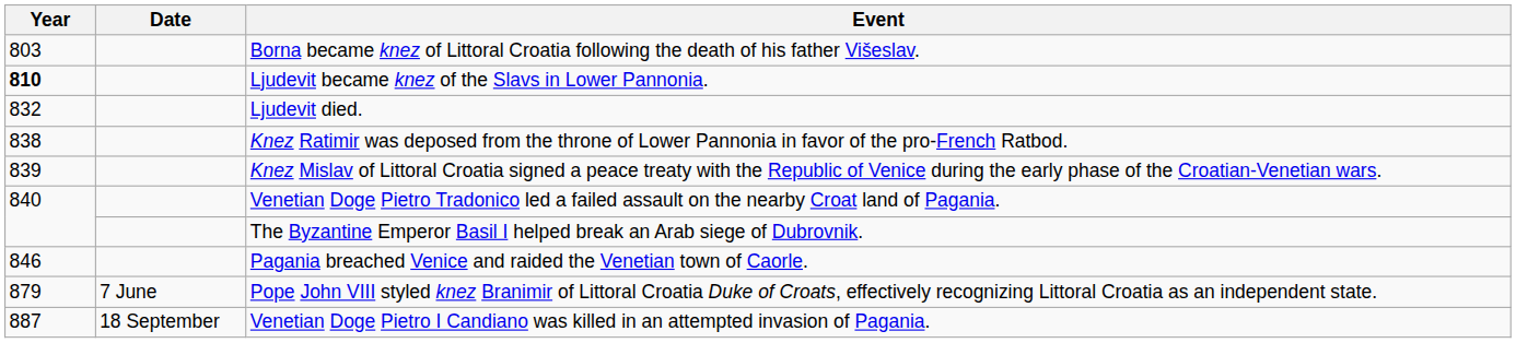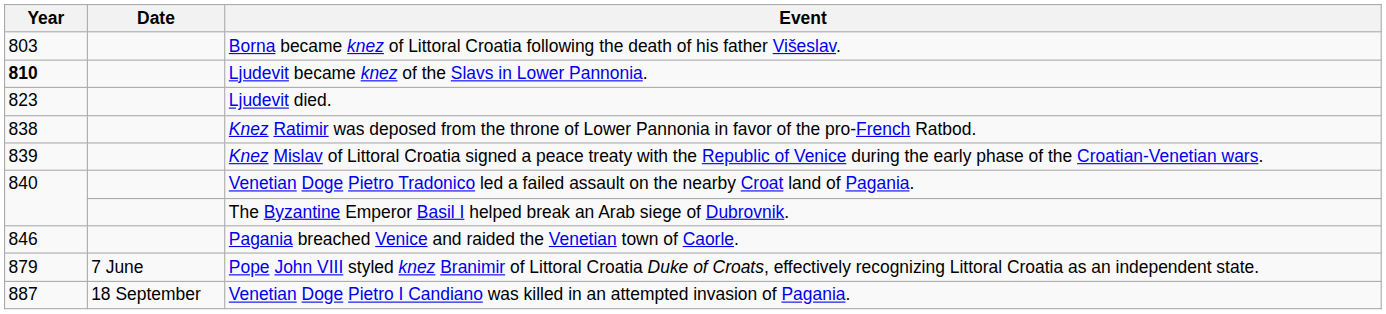 <table class="wikitable" width="100%">
 <tr>
 <th style="width:6%">Year</th>
 <th style="width:10%">Date</th>
 <th>Event</th>
 </tr>
 <tr>
 <td>803</td>
 <td></td>
 <td><a href='#'>Borna</a> became <em><a href='#'>knez</a></em> of Littoral Croatia following the death of his father <a href='#'>Višeslav</a>.</td>
 </tr>
 <tr>
 <td><strong>810</strong></td>
 <td></td>
 <td><a href='#'>Ljudevit</a> became <em><a href='#'>knez</a></em> of the <a href='#'>Slavs in Lower Pannonia</a>.</td>
 </tr>
 <tr>
-<td>832</td>
+<td>823</td>
 <td></td>
 <td><a href='#'>Ljudevit</a> died.</td>
 </tr>
 <tr>
 <td>838</td>
 <td></td>
 <td><em><a href='#'>Knez</a></em> <a href='#'>Ratimir</a> was deposed from the throne of Lower Pannonia in favor of the pro-<a href='#'>French</a> Ratbod.</td>
 </tr>
 <tr>
 <td>839</td>
 <td></td>
 <td><em><a href='#'>Knez</a></em> <a href='#'>Mislav</a> of Littoral Croatia signed a peace treaty with the <a href='#'>Republic of Venice</a> during the early phase of the <a href='#'>Croatian-Venetian wars</a>.</td>
 </tr>
 <tr>
 <td rowspan="2" valign="top">840</td>
 <td></td>
 <td><a href='#'>Venetian</a> <a href='#'>Doge</a> <a href='#'>Pietro Tradonico</a> led a failed assault on the nearby <a href='#'>Croat</a> land of <a href='#'>Pagania</a>.</td>
 </tr>
 <tr>
 <td></td>
 <td>The <a href='#'>Byzantine</a> Emperor <a href='#'>Basil I</a> helped break an Arab siege of <a href='#'>Dubrovnik</a>.</td>
 </tr>
 <tr>
 <td>846</td>
 <td></td>
 <td><a href='#'>Pagania</a> breached <a href='#'>Venice</a> and raided the <a href='#'>Venetian</a> town of <a href='#'>Caorle</a>.</td>
 </tr>
 <tr>
 <td>879</td>
 <td>7 June</td>
 <td><a href='#'>Pope</a> <a href='#'>John VIII</a> styled <em><a href='#'>knez</a></em> <a href='#'>Branimir</a> of Littoral Croatia <em>Duke of Croats</em>, effectively recognizing Littoral Croatia as an independent state.</td>
 </tr>
 <tr>
 <td>887</td>
 <td>18 September</td>
 <td><a href='#'>Venetian</a> <a href='#'>Doge</a> <a href='#'>Pietro I Candiano</a> was killed in an attempted invasion of <a href='#'>Pagania</a>.</td>
 </tr>
 </table>
